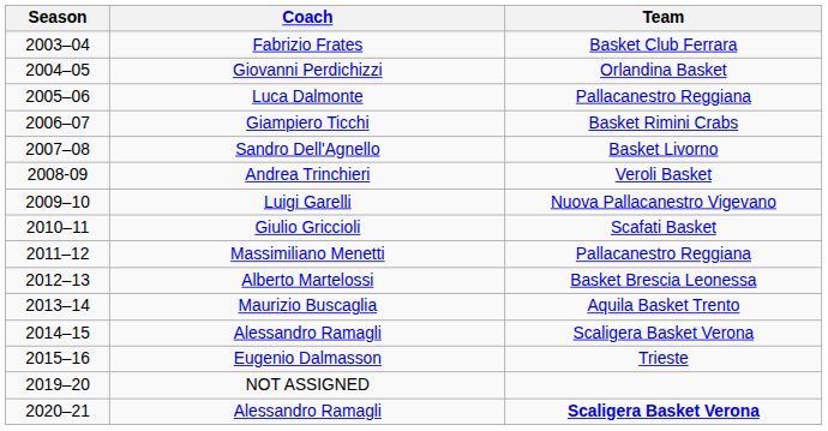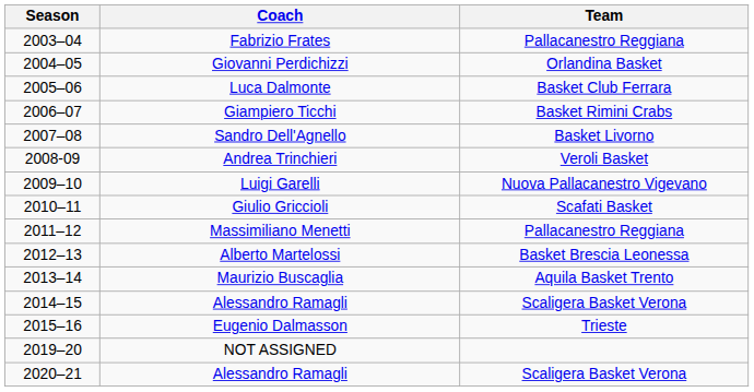 <table class="wikitable" style="text-align: center; width: 50%;">
 <tr>
 <th width=5%>Season</th>
 <th width=25%><a href='#'>Coach</a></th>
 <th width=20%>Team</th>
 </tr>
 <tr>
 <td>2003–04</td>
 <td> <a href='#'>Fabrizio Frates</a></td>
-<td><a href='#'>Basket Club Ferrara</a></td>
+<td><a href='#'>Pallacanestro Reggiana</a></td>
 </tr>
 <tr>
 <td>2004–05</td>
 <td> <a href='#'>Giovanni Perdichizzi</a></td>
 <td><a href='#'>Orlandina Basket</a></td>
 </tr>
 <tr>
 <td>2005–06</td>
 <td> <a href='#'>Luca Dalmonte</a></td>
-<td><a href='#'>Pallacanestro Reggiana</a></td>
+<td><a href='#'>Basket Club Ferrara</a></td>
 </tr>
 <tr>
 <td>2006–07</td>
 <td> <a href='#'>Giampiero Ticchi</a></td>
 <td><a href='#'>Basket Rimini Crabs</a></td>
 </tr>
 <tr>
 <td>2007–08</td>
 <td> <a href='#'>Sandro Dell'Agnello</a></td>
 <td><a href='#'>Basket Livorno</a></td>
 </tr>
 <tr>
 <td>2008-09</td>
 <td> <a href='#'>Andrea Trinchieri</a></td>
 <td><a href='#'>Veroli Basket</a></td>
 </tr>
 <tr>
 <td>2009–10</td>
 <td> <a href='#'>Luigi Garelli</a></td>
 <td><a href='#'>Nuova Pallacanestro Vigevano</a></td>
 </tr>
 <tr>
 <td>2010–11</td>
 <td> <a href='#'>Giulio Griccioli</a></td>
 <td><a href='#'>Scafati Basket</a></td>
 </tr>
 <tr>
 <td>2011–12</td>
 <td> <a href='#'>Massimiliano Menetti</a></td>
 <td><a href='#'>Pallacanestro Reggiana</a></td>
 </tr>
 <tr>
 <td>2012–13</td>
 <td> <a href='#'>Alberto Martelossi</a></td>
 <td><a href='#'>Basket Brescia Leonessa</a></td>
 </tr>
 <tr>
 <td>2013–14</td>
 <td> <a href='#'>Maurizio Buscaglia</a></td>
 <td><a href='#'>Aquila Basket Trento</a></td>
 </tr>
 <tr>
 <td>2014–15</td>
 <td> <a href='#'>Alessandro Ramagli</a></td>
 <td><a href='#'>Scaligera Basket Verona</a></td>
 </tr>
 <tr>
 <td>2015–16</td>
 <td> <a href='#'>Eugenio Dalmasson</a></td>
 <td><a href='#'>Trieste</a></td>
 </tr>
 <tr>
 <td>2019–20</td>
 <td>NOT ASSIGNED</td>
 <td></td>
 </tr>
 <tr>
 <td>2020–21</td>
 <td> <a href='#'>Alessandro Ramagli</a></td>
-<td><strong><a href='#'>Scaligera Basket Verona</a></strong></td>
+<td><a href='#'>Scaligera Basket Verona</a></td>
 </tr>
 </table>
